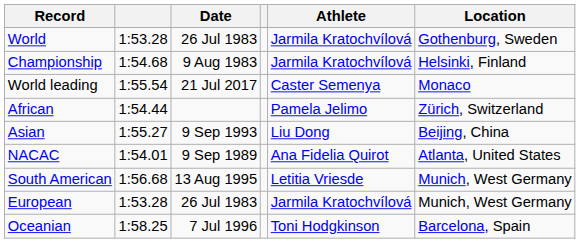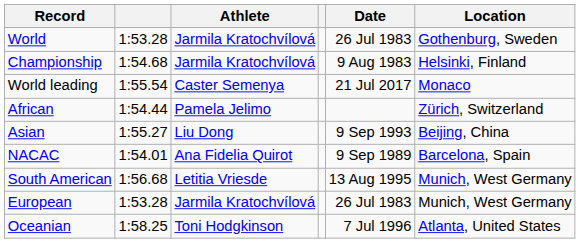 <table class="wikitable">
 <tr>
 <th>Record</th>
 <th></th>
+<th>Athlete</th>
+<th></th>
 <th>Date</th>
-<th></th>
-<th>Athlete</th>
 <th>Location</th>
 </tr>
 <tr>
 <td><a href='#'>World</a></td>
 <td>1:53.28</td>
+<td><a href='#'>Jarmila Kratochvílová</a></td>
+<td></td>
 <td align=right>26 Jul 1983</td>
-<td></td>
-<td><a href='#'>Jarmila Kratochvílová</a></td>
 <td><a href='#'>Gothenburg</a>, Sweden</td>
 </tr>
 <tr>
 <td><a href='#'>Championship</a></td>
 <td>1:54.68</td>
+<td><a href='#'>Jarmila Kratochvílová</a></td>
+<td></td>
 <td align=right>9 Aug 1983</td>
-<td></td>
-<td><a href='#'>Jarmila Kratochvílová</a></td>
 <td><a href='#'>Helsinki</a>, Finland</td>
 </tr>
 <tr>
 <td>World leading</td>
 <td>1:55.54</td>
+<td><a href='#'>Caster Semenya</a></td>
+<td></td>
 <td align=right>21 Jul 2017</td>
-<td></td>
-<td><a href='#'>Caster Semenya</a></td>
 <td><a href='#'>Monaco</a></td>
 </tr>
 <tr>
 <td><a href='#'>African</a></td>
 <td>1:54.44</td>
+<td><a href='#'>Pamela Jelimo</a></td>
+<td></td>
 <td align=right></td>
-<td></td>
-<td><a href='#'>Pamela Jelimo</a></td>
 <td><a href='#'>Zürich</a>, Switzerland</td>
 </tr>
 <tr>
 <td><a href='#'>Asian</a></td>
 <td>1:55.27</td>
+<td><a href='#'>Liu Dong</a></td>
+<td></td>
 <td align=right>9 Sep 1993</td>
-<td></td>
-<td><a href='#'>Liu Dong</a></td>
 <td><a href='#'>Beijing</a>, China</td>
 </tr>
 <tr>
 <td><a href='#'>NACAC</a></td>
 <td>1:54.01</td>
+<td><a href='#'>Ana Fidelia Quirot</a></td>
+<td></td>
 <td align=right>9 Sep 1989</td>
-<td></td>
-<td><a href='#'>Ana Fidelia Quirot</a></td>
-<td><a href='#'>Atlanta</a>, United States</td>
+<td><a href='#'>Barcelona</a>, Spain</td>
 </tr>
 <tr>
 <td><a href='#'>South American</a></td>
 <td>1:56.68</td>
+<td><a href='#'>Letitia Vriesde</a></td>
+<td></td>
 <td align=right>13 Aug 1995</td>
-<td></td>
-<td><a href='#'>Letitia Vriesde</a></td>
 <td><a href='#'>Munich</a>, West Germany</td>
 </tr>
 <tr>
 <td><a href='#'>European</a></td>
 <td>1:53.28</td>
+<td><a href='#'>Jarmila Kratochvílová</a></td>
+<td></td>
 <td align=right>26 Jul 1983</td>
-<td></td>
-<td><a href='#'>Jarmila Kratochvílová</a></td>
 <td>Munich, West Germany</td>
 </tr>
 <tr>
 <td><a href='#'>Oceanian</a></td>
 <td>1:58.25</td>
+<td><a href='#'>Toni Hodgkinson</a></td>
+<td></td>
 <td align=right>7 Jul 1996</td>
-<td></td>
-<td><a href='#'>Toni Hodgkinson</a></td>
-<td><a href='#'>Barcelona</a>, Spain</td>
+<td><a href='#'>Atlanta</a>, United States</td>
 </tr>
 </table>
